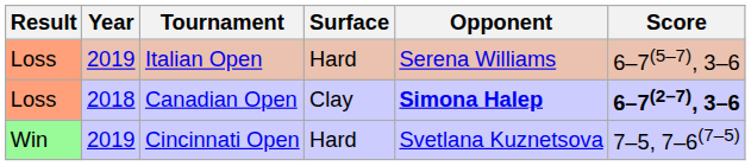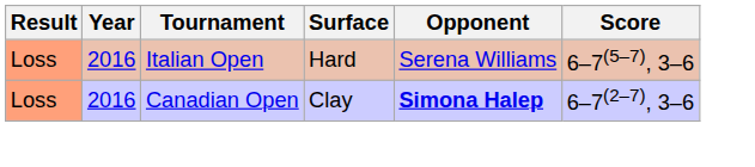 <table class="sortable wikitable">
 <tr>
 <th>Result</th>
 <th>Year</th>
 <th>Tournament</th>
 <th>Surface</th>
 <th>Opponent</th>
 <th>Score</th>
 </tr>
 <tr bgcolor=EBC2AF>
 <td bgcolor=ffa07a>Loss</td>
-<td><a href='#'>2019</a></td>
+<td><a href='#'>2016</a></td>
 <td><a href='#'>Italian Open</a></td>
 <td>Hard</td>
 <td> <a href='#'>Serena Williams</a></td>
 <td>6–7<sup>(5–7)</sup>, 3–6</td>
 </tr>
 <tr bgcolor=CCCCFF>
 <td bgcolor=ffa07a>Loss</td>
-<td><a href='#'>2018</a></td>
+<td><a href='#'>2016</a></td>
 <td><a href='#'>Canadian Open</a></td>
 <td>Clay</td>
 <td><strong> <a href='#'>Simona Halep</a></strong></td>
-<td><strong>6–7<sup>(2–7)</sup>, 3–6</strong></td>
-</tr>
-<tr bgcolor=CCCCFF>
-<td bgcolor=98FB98>Win</td>
-<td><a href='#'>2019</a></td>
-<td><a href='#'>Cincinnati Open</a></td>
-<td>Hard</td>
-<td> <a href='#'>Svetlana Kuznetsova</a></td>
-<td>7–5, 7–6<sup>(7–5)</sup></td>
+<td>6–7<sup>(2–7)</sup>, 3–6</td>
 </tr>
 </table>
